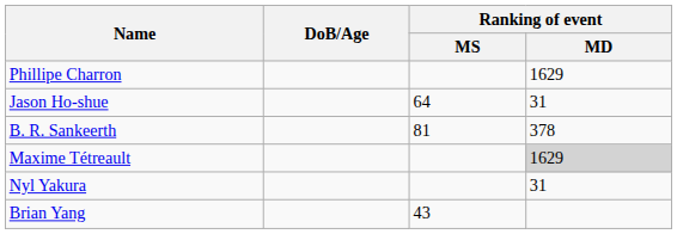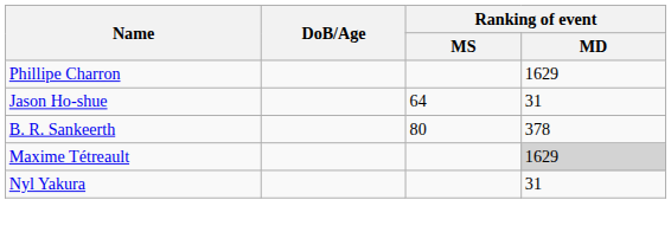 <table class="wikitable"  style="width:600px; font-size:95%;">
 <tr>
 <th align="left" rowspan="2">Name</th>
 <th align="left" rowspan="2">DoB/Age</th>
 <th align="center" colspan="2">Ranking of event</th>
 </tr>
 <tr>
 <th align="center">MS</th>
 <th align="center">MD</th>
 </tr>
 <tr>
 <td align="left"><a href='#'>Phillipe Charron</a></td>
 <td align="left"></td>
 <td></td>
 <td>1629</td>
 </tr>
 <tr>
 <td align="left"><a href='#'>Jason Ho-shue</a></td>
 <td align="left"></td>
 <td>64</td>
 <td>31</td>
 </tr>
 <tr>
 <td align="left"><a href='#'>B. R. Sankeerth</a></td>
 <td align="left"></td>
-<td>81</td>
+<td>80</td>
 <td>378</td>
 </tr>
 <tr>
 <td align="left"><a href='#'>Maxime Tétreault</a></td>
 <td align="left"></td>
 <td></td>
 <td style="background: lightgrey;">1629</td>
 </tr>
 <tr>
 <td align="left"><a href='#'>Nyl Yakura</a></td>
 <td align="left"></td>
 <td></td>
 <td>31</td>
 </tr>
-<tr>
-<td align="left"><a href='#'>Brian Yang</a></td>
-<td align="left"></td>
-<td>43</td>
-<td></td>
-</tr>
 </table>
